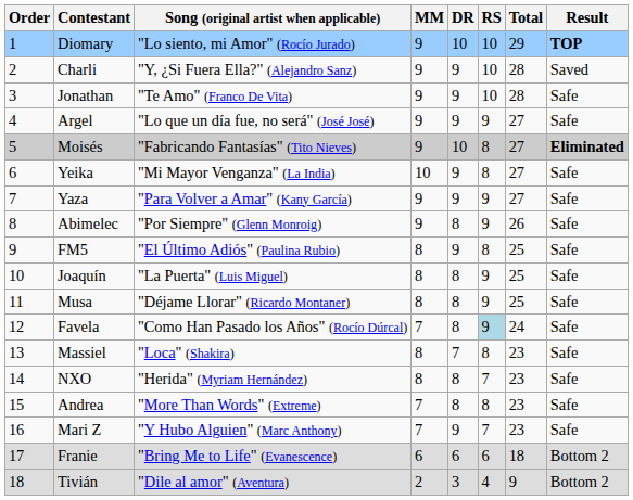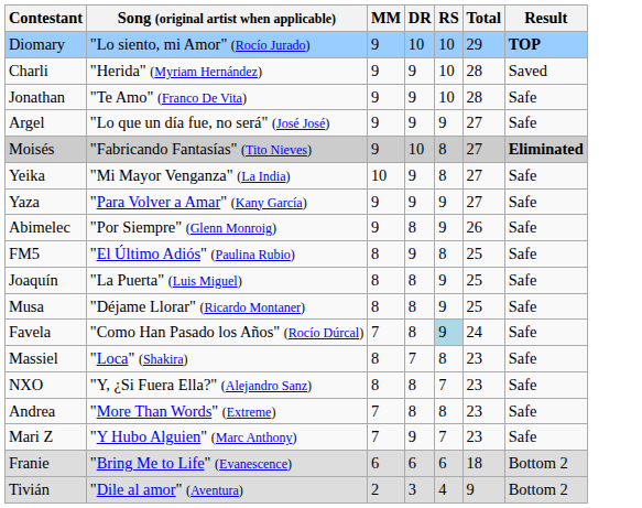 <table class="wikitable" style="font-size:90%;">
 <tr>
-<th>Order</th>
 <th>Contestant</th>
 <th>Song <small>(original artist when applicable)</small></th>
 <th>MM</th>
 <th>DR</th>
 <th>RS</th>
 <th>Total</th>
 <th>Result</th>
 </tr>
 <tr style="background:#9cf;">
-<td>1</td>
 <td>Diomary</td>
 <td>"Lo siento, mi Amor" <small>(<a href='#'>Rocío Jurado</a>)</small></td>
 <td>9</td>
 <td>10</td>
 <td>10</td>
 <td>29</td>
 <td><strong>TOP</strong></td>
 </tr>
 <tr>
-<td>2</td>
 <td>Charli</td>
-<td>"Y, ¿Si Fuera Ella?" <small>(<a href='#'>Alejandro Sanz</a>)</small></td>
+<td>"Herida" <small>(<a href='#'>Myriam Hernández</a>)</small></td>
 <td>9</td>
 <td>9</td>
 <td>10</td>
 <td>28</td>
 <td>Saved</td>
 </tr>
 <tr>
-<td>3</td>
 <td>Jonathan</td>
 <td>"Te Amo" <small>(<a href='#'>Franco De Vita</a>)</small></td>
 <td>9</td>
 <td>9</td>
 <td>10</td>
 <td>28</td>
 <td>Safe</td>
 </tr>
 <tr>
-<td>4</td>
 <td>Argel</td>
 <td>"Lo que un día fue, no será" <small>(<a href='#'>José José</a>)</small></td>
 <td>9</td>
 <td>9</td>
 <td>9</td>
 <td>27</td>
 <td>Safe</td>
 </tr>
 <tr style="background:#ccc;">
-<td>5</td>
 <td>Moisés</td>
 <td>"Fabricando Fantasías" <small>(<a href='#'>Tito Nieves</a>)</small></td>
 <td>9</td>
 <td>10</td>
 <td>8</td>
 <td>27</td>
 <td><strong>Eliminated</strong></td>
 </tr>
 <tr>
-<td>6</td>
 <td>Yeika</td>
 <td>"Mi Mayor Venganza" <small>(<a href='#'>La India</a>)</small></td>
 <td>10</td>
 <td>9</td>
 <td>8</td>
 <td>27</td>
 <td>Safe</td>
 </tr>
 <tr>
-<td>7</td>
 <td>Yaza</td>
 <td>"<a href='#'>Para Volver a Amar</a>" <small>(<a href='#'>Kany García</a>)</small></td>
 <td>9</td>
 <td>9</td>
 <td>9</td>
 <td>27</td>
 <td>Safe</td>
 </tr>
 <tr>
-<td>8</td>
 <td>Abimelec</td>
 <td>"Por Siempre" <small>(<a href='#'>Glenn Monroig</a>)</small></td>
 <td>9</td>
 <td>8</td>
 <td>9</td>
 <td>26</td>
 <td>Safe</td>
 </tr>
 <tr>
-<td>9</td>
 <td>FM5</td>
 <td>"<a href='#'>El Último Adiós</a>" <small>(<a href='#'>Paulina Rubio</a>)</small></td>
 <td>8</td>
 <td>9</td>
 <td>8</td>
 <td>25</td>
 <td>Safe</td>
 </tr>
 <tr>
-<td>10</td>
 <td>Joaquín</td>
 <td>"La Puerta" <small>(<a href='#'>Luis Miguel</a>)</small></td>
 <td>8</td>
 <td>8</td>
 <td>9</td>
 <td>25</td>
 <td>Safe</td>
 </tr>
 <tr>
-<td>11</td>
 <td>Musa</td>
 <td>"Déjame Llorar" <small>(<a href='#'>Ricardo Montaner</a>)</small></td>
 <td>8</td>
 <td>8</td>
 <td>9</td>
 <td>25</td>
 <td>Safe</td>
 </tr>
 <tr>
-<td>12</td>
 <td>Favela</td>
 <td>"Como Han Pasado los Años" <small>(<a href='#'>Rocío Dúrcal</a>)</small></td>
 <td>7</td>
 <td>8</td>
 <td style="background: lightblue;">9</td>
 <td>24</td>
 <td>Safe</td>
 </tr>
 <tr>
-<td>13</td>
 <td>Massiel</td>
 <td>"<a href='#'>Loca</a>" <small>(<a href='#'>Shakira</a>)</small></td>
 <td>8</td>
 <td>7</td>
 <td>8</td>
 <td>23</td>
 <td>Safe</td>
 </tr>
 <tr>
-<td>14</td>
 <td>NXO</td>
-<td>"Herida" <small>(<a href='#'>Myriam Hernández</a>)</small></td>
+<td>"Y, ¿Si Fuera Ella?" <small>(<a href='#'>Alejandro Sanz</a>)</small></td>
 <td>8</td>
 <td>8</td>
 <td>7</td>
 <td>23</td>
 <td>Safe</td>
 </tr>
 <tr>
-<td>15</td>
 <td>Andrea</td>
 <td>"<a href='#'>More Than Words</a>" <small>(<a href='#'>Extreme</a>)</small></td>
 <td>7</td>
 <td>8</td>
 <td>8</td>
 <td>23</td>
 <td>Safe</td>
 </tr>
 <tr>
-<td>16</td>
 <td>Mari Z</td>
 <td>"<a href='#'>Y Hubo Alguien</a>" <small>(<a href='#'>Marc Anthony</a>)</small></td>
 <td>7</td>
 <td>9</td>
 <td>7</td>
 <td>23</td>
 <td>Safe</td>
 </tr>
 <tr style="background:#ddd;">
-<td>17</td>
 <td>Franie</td>
 <td>"<a href='#'>Bring Me to Life</a>" <small>(<a href='#'>Evanescence</a>)</small></td>
 <td>6</td>
 <td>6</td>
 <td>6</td>
 <td>18</td>
 <td>Bottom 2</td>
 </tr>
 <tr style="background:#ddd;">
-<td>18</td>
 <td>Tivián</td>
 <td>"<a href='#'>Dile al amor</a>" <small>(<a href='#'>Aventura</a>)</small></td>
 <td>2</td>
 <td>3</td>
 <td>4</td>
 <td>9</td>
 <td>Bottom 2</td>
 </tr>
 </table>
